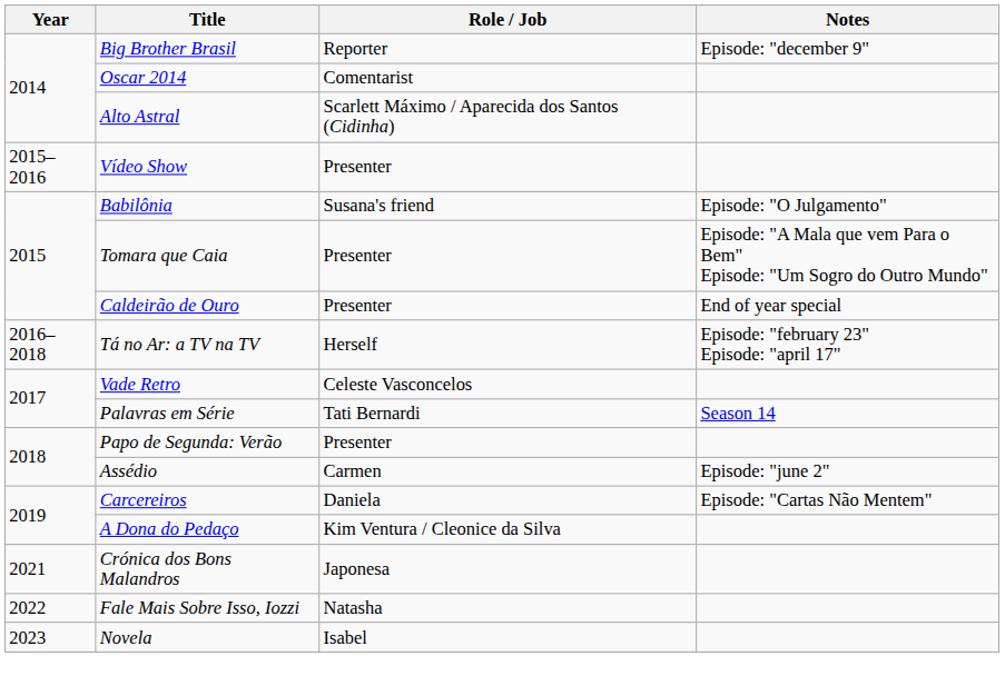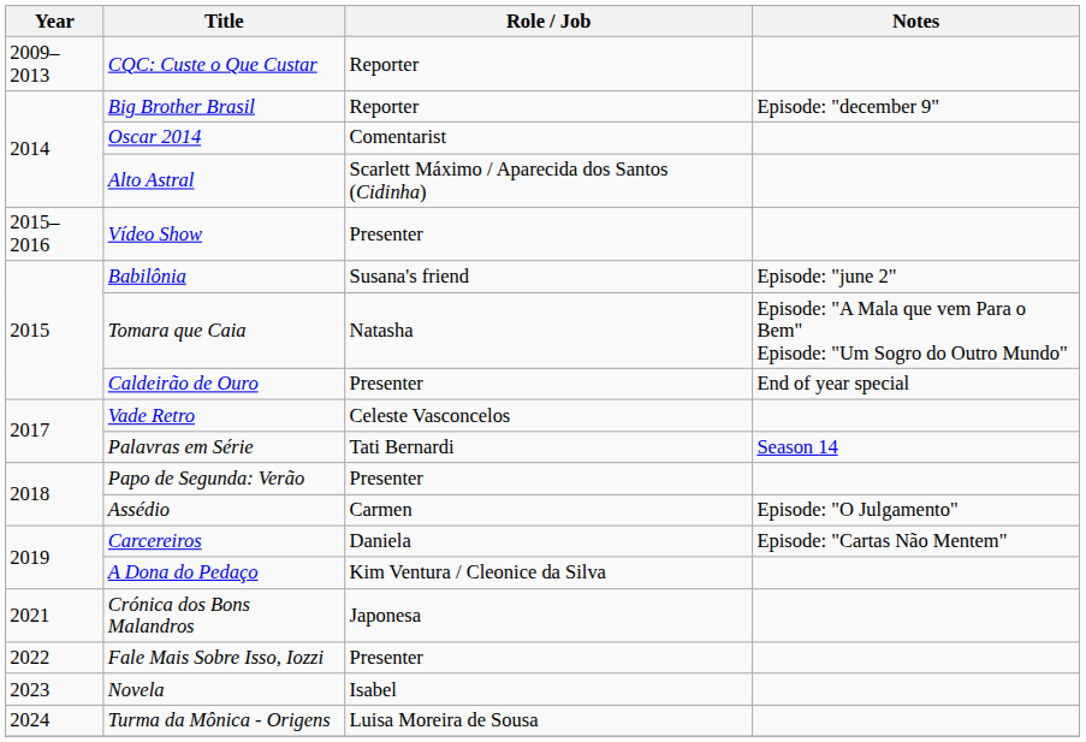 <table class="wikitable">
 <tr>
 <th>Year</th>
 <th>Title</th>
 <th>Role / Job</th>
 <th>Notes</th>
+</tr>
+<tr>
+<td>2009–2013</td>
+<td><em><a href='#'>CQC: Custe o Que Custar</a></em></td>
+<td>Reporter</td>
+<td></td>
 </tr>
 <tr>
 <td rowspan="3">2014</td>
 <td><em><a href='#'>Big Brother Brasil</a></em></td>
 <td>Reporter</td>
 <td>Episode: "december 9"</td>
 </tr>
 <tr>
 <td><em><a href='#'>Oscar 2014</a></em></td>
 <td>Comentarist</td>
 <td></td>
 </tr>
 <tr>
 <td><em><a href='#'>Alto Astral</a></em></td>
 <td>Scarlett Máximo / Aparecida dos Santos (<em>Cidinha</em>)</td>
 <td></td>
 </tr>
 <tr>
 <td>2015–2016</td>
 <td><em><a href='#'>Vídeo Show</a></em></td>
 <td>Presenter</td>
 <td></td>
 </tr>
 <tr>
 <td rowspan="3">2015</td>
 <td><em><a href='#'>Babilônia</a></em></td>
 <td>Susana's friend</td>
-<td>Episode: "O Julgamento"</td>
+<td>Episode: "june 2"</td>
 </tr>
 <tr>
 <td><em>Tomara que Caia</em></td>
-<td>Presenter</td>
+<td>Natasha</td>
 <td>Episode: "A Mala que vem Para o Bem"<br>Episode: "Um Sogro do Outro Mundo"</td>
 </tr>
 <tr>
 <td><em><a href='#'>Caldeirão de Ouro</a></em></td>
 <td>Presenter</td>
 <td>End of year special</td>
-</tr>
-<tr>
-<td>2016–2018</td>
-<td><em>Tá no Ar: a TV na TV</em></td>
-<td>Herself</td>
-<td>Episode: "february 23"<br>Episode: "april 17"</td>
 </tr>
 <tr>
 <td rowspan="2">2017</td>
 <td><em><a href='#'>Vade Retro</a></em></td>
 <td>Celeste Vasconcelos</td>
 <td></td>
 </tr>
 <tr>
 <td><em>Palavras em Série</em></td>
 <td>Tati Bernardi</td>
 <td><a href='#'>Season 14</a></td>
 </tr>
 <tr>
 <td rowspan="2">2018</td>
 <td><em>Papo de Segunda: Verão</em></td>
 <td>Presenter</td>
 <td></td>
 </tr>
 <tr>
 <td><em>Assédio</em></td>
 <td>Carmen</td>
-<td>Episode: "june 2"</td>
+<td>Episode: "O Julgamento"</td>
 </tr>
 <tr>
 <td rowspan="2">2019</td>
 <td><em><a href='#'>Carcereiros</a></em></td>
 <td>Daniela</td>
 <td>Episode: "Cartas Não Mentem"</td>
 </tr>
 <tr>
 <td><em><a href='#'>A Dona do Pedaço</a></em></td>
 <td>Kim Ventura / Cleonice da Silva</td>
 <td></td>
 </tr>
 <tr>
 <td>2021</td>
 <td><em>Crónica dos Bons Malandros</em></td>
 <td>Japonesa</td>
 <td></td>
 </tr>
 <tr>
 <td>2022</td>
 <td><em>Fale Mais Sobre Isso, Iozzi</em></td>
-<td>Natasha</td>
+<td>Presenter</td>
 <td></td>
 </tr>
 <tr>
 <td>2023</td>
 <td><em>Novela</em></td>
 <td>Isabel</td>
 <td></td>
 </tr>
 <tr>
+<td>2024</td>
+<td><em>Turma da Mônica - Origens</em></td>
+<td>Luisa Moreira de Sousa</td>
+<td></td>
+</tr>
+<tr>
 </tr>
 </table>
